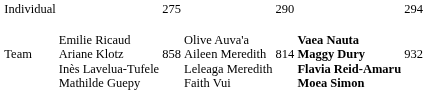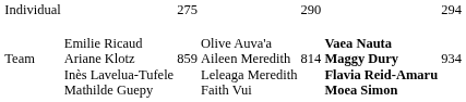 <table>
 <tr>
 <td>Individual</td>
 <td></td>
 <td>275</td>
 <td></td>
 <td>290</td>
 <td></td>
 <td>294</td>
 </tr>
 <tr>
 <td>Team</td>
 <td><br>Emilie Ricaud<br>Ariane Klotz<br>Inès Lavelua-Tufele<br>Mathilde Guepy</td>
-<td>858</td>
+<td>859</td>
 <td><br>Olive Auva'a<br> Aileen Meredith<br> Leleaga Meredith<br>Faith Vui</td>
 <td>814</td>
 <td><strong><br>Vaea Nauta<br>Maggy Dury<br>Flavia Reid-Amaru<br>Moea Simon </strong></td>
-<td>932</td>
+<td>934</td>
 </tr>
 </table>
